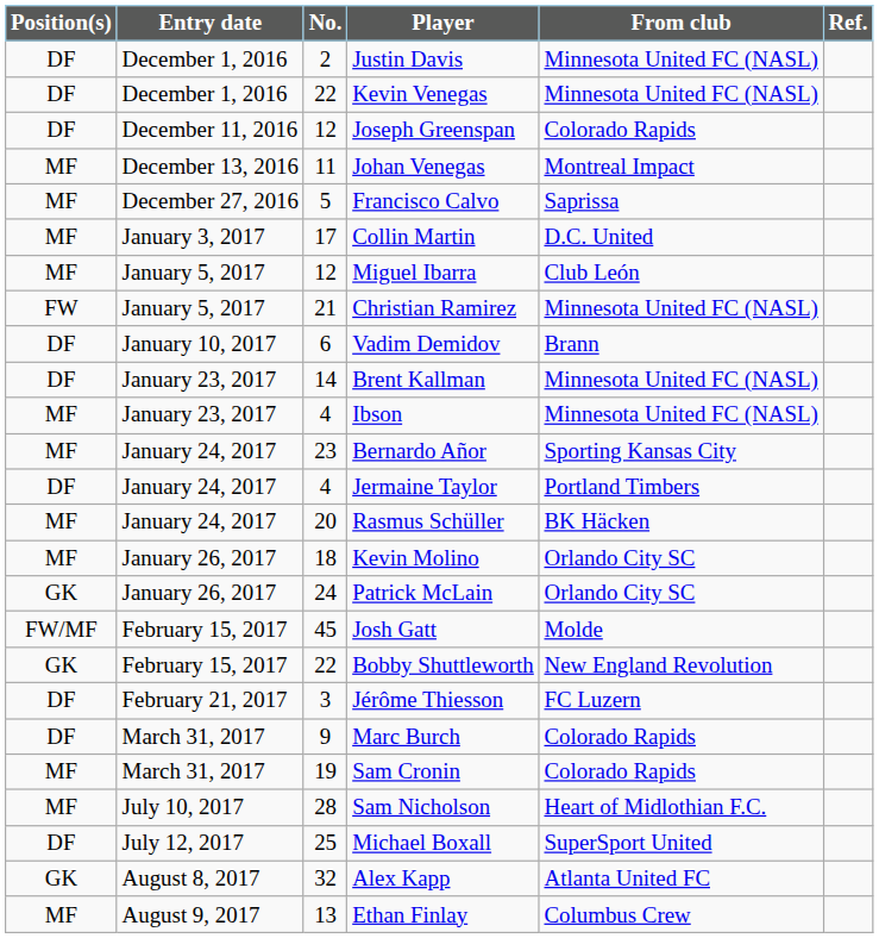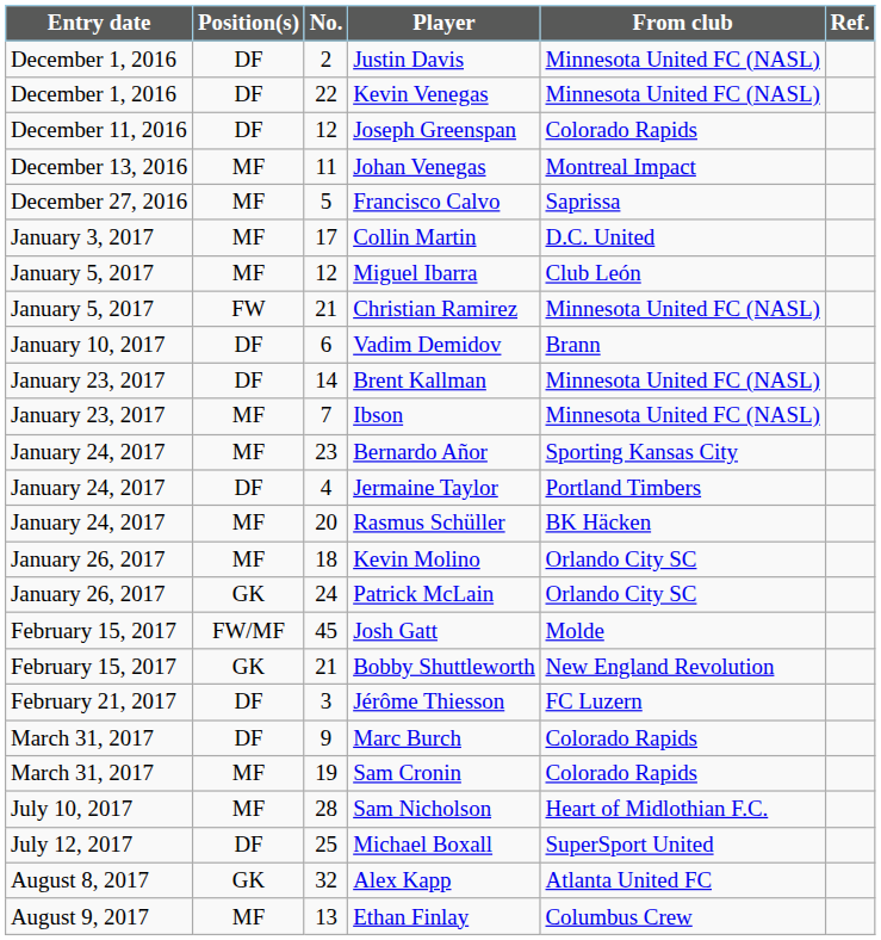 <table class="wikitable sortable">
 <tr>
+<th style="background:#585958; color:#FFFFFF; border:1px solid #9BCDE4;"><strong>Entry date</strong></th>
 <th style="background:#585958; color:#FFFFFF; border:1px solid #9BCDE4;"><strong>Position(s)</strong></th>
-<th style="background:#585958; color:#FFFFFF; border:1px solid #9BCDE4;"><strong>Entry date</strong></th>
 <th style="background:#585958; color:#FFFFFF; border:1px solid #9BCDE4;"><strong>No.</strong></th>
 <th style="background:#585958; color:#FFFFFF; border:1px solid #9BCDE4;"><strong>Player</strong></th>
 <th style="background:#585958; color:#FFFFFF; border:1px solid #9BCDE4;"><strong>From club</strong></th>
 <th style="background:#585958; color:#FFFFFF; border:1px solid #9BCDE4;"><strong>Ref.</strong></th>
 </tr>
 <tr>
+<td>December 1, 2016</td>
 <td style="text-align:center;">DF</td>
-<td>December 1, 2016</td>
 <td style="text-align:center;">2</td>
 <td style="text-align:left;"> <a href='#'>Justin Davis</a></td>
 <td style="text-align:left;"> <a href='#'>Minnesota United FC (NASL)</a></td>
 <td></td>
 </tr>
 <tr>
+<td>December 1, 2016</td>
 <td style="text-align:center;">DF</td>
-<td>December 1, 2016</td>
 <td style="text-align:center;">22</td>
 <td style="text-align:left;"> <a href='#'>Kevin Venegas</a></td>
 <td style="text-align:left;"> <a href='#'>Minnesota United FC (NASL)</a></td>
 <td></td>
 </tr>
 <tr>
+<td>December 11, 2016</td>
 <td style="text-align:center;">DF</td>
-<td>December 11, 2016</td>
 <td style="text-align:center;">12</td>
 <td style="text-align:left;"> <a href='#'>Joseph Greenspan</a></td>
 <td style="text-align:left;"> <a href='#'>Colorado Rapids</a></td>
 <td></td>
 </tr>
 <tr>
+<td>December 13, 2016</td>
 <td style="text-align:center;">MF</td>
-<td>December 13, 2016</td>
 <td style="text-align:center;">11</td>
 <td style="text-align:left;"> <a href='#'>Johan Venegas</a></td>
 <td style="text-align:left;"> <a href='#'>Montreal Impact</a></td>
 <td></td>
 </tr>
 <tr>
+<td>December 27, 2016</td>
 <td style="text-align:center;">MF</td>
-<td>December 27, 2016</td>
 <td style="text-align:center;">5</td>
 <td style="text-align:left;"> <a href='#'>Francisco Calvo</a></td>
 <td style="text-align:left;"> <a href='#'>Saprissa</a></td>
 <td></td>
 </tr>
 <tr>
+<td>January 3, 2017</td>
 <td style="text-align:center;">MF</td>
-<td>January 3, 2017</td>
 <td style="text-align:center;">17</td>
 <td style="text-align:left;"> <a href='#'>Collin Martin</a></td>
 <td style="text-align:left;"> <a href='#'>D.C. United</a></td>
 <td></td>
 </tr>
 <tr>
+<td>January 5, 2017</td>
 <td style="text-align:center;">MF</td>
-<td>January 5, 2017</td>
 <td style="text-align:center;">12</td>
 <td style="text-align:left;"> <a href='#'>Miguel Ibarra</a></td>
 <td style="text-align:left;"> <a href='#'>Club León</a></td>
 <td></td>
 </tr>
 <tr>
+<td>January 5, 2017</td>
 <td style="text-align:center;">FW</td>
-<td>January 5, 2017</td>
 <td style="text-align:center;">21</td>
 <td style="text-align:left;"> <a href='#'>Christian Ramirez</a></td>
 <td style="text-align:left;"> <a href='#'>Minnesota United FC (NASL)</a></td>
 <td></td>
 </tr>
 <tr>
+<td>January 10, 2017</td>
 <td style="text-align:center;">DF</td>
-<td>January 10, 2017</td>
 <td style="text-align:center;">6</td>
 <td style="text-align:left;"> <a href='#'>Vadim Demidov</a></td>
 <td style="text-align:left;"> <a href='#'>Brann</a></td>
 <td></td>
 </tr>
 <tr>
+<td>January 23, 2017</td>
 <td style="text-align:center;">DF</td>
-<td>January 23, 2017</td>
 <td style="text-align:center;">14</td>
 <td style="text-align:left;"> <a href='#'>Brent Kallman</a></td>
 <td style="text-align:left;"> <a href='#'>Minnesota United FC (NASL)</a></td>
 <td></td>
 </tr>
 <tr>
+<td>January 23, 2017</td>
 <td style="text-align:center;">MF</td>
-<td>January 23, 2017</td>
-<td style="text-align:center;">4</td>
+<td style="text-align:center;">7</td>
 <td style="text-align:left;"> <a href='#'>Ibson</a></td>
 <td style="text-align:left;"> <a href='#'>Minnesota United FC (NASL)</a></td>
 <td></td>
 </tr>
 <tr>
+<td>January 24, 2017</td>
 <td style="text-align:center;">MF</td>
-<td>January 24, 2017</td>
 <td style="text-align:center;">23</td>
 <td style="text-align:left;"> <a href='#'>Bernardo Añor</a></td>
 <td style="text-align:left;"> <a href='#'>Sporting Kansas City</a></td>
 <td></td>
 </tr>
 <tr>
+<td>January 24, 2017</td>
 <td style="text-align:center;">DF</td>
-<td>January 24, 2017</td>
 <td style="text-align:center;">4</td>
 <td style="text-align:left;"> <a href='#'>Jermaine Taylor</a></td>
 <td style="text-align:left;"> <a href='#'>Portland Timbers</a></td>
 <td></td>
 </tr>
 <tr>
+<td>January 24, 2017</td>
 <td style="text-align:center;">MF</td>
-<td>January 24, 2017</td>
 <td style="text-align:center;">20</td>
 <td style="text-align:left;"> <a href='#'>Rasmus Schüller</a></td>
 <td style="text-align:left;"> <a href='#'>BK Häcken</a></td>
 <td></td>
 </tr>
 <tr>
+<td>January 26, 2017</td>
 <td style="text-align:center;">MF</td>
-<td>January 26, 2017</td>
 <td style="text-align:center;">18</td>
 <td style="text-align:left;"> <a href='#'>Kevin Molino</a></td>
 <td style="text-align:left;"> <a href='#'>Orlando City SC</a></td>
 <td></td>
 </tr>
 <tr>
+<td>January 26, 2017</td>
 <td style="text-align:center;">GK</td>
-<td>January 26, 2017</td>
 <td style="text-align:center;">24</td>
 <td style="text-align:left;"> <a href='#'>Patrick McLain</a></td>
 <td style="text-align:left;"> <a href='#'>Orlando City SC</a></td>
 <td></td>
 </tr>
 <tr>
+<td>February 15, 2017</td>
 <td style="text-align:center;">FW/MF</td>
-<td>February 15, 2017</td>
 <td style="text-align:center;">45</td>
 <td style="text-align:left;"> <a href='#'>Josh Gatt</a></td>
 <td style="text-align:left;"> <a href='#'>Molde</a></td>
 <td></td>
 </tr>
 <tr>
+<td>February 15, 2017</td>
 <td style="text-align:center;">GK</td>
-<td>February 15, 2017</td>
-<td style="text-align:center;">22</td>
+<td style="text-align:center;">21</td>
 <td style="text-align:left;"> <a href='#'>Bobby Shuttleworth</a></td>
 <td style="text-align:left;"> <a href='#'>New England Revolution</a></td>
 <td></td>
 </tr>
 <tr>
+<td>February 21, 2017</td>
 <td style="text-align:center;">DF</td>
-<td>February 21, 2017</td>
 <td style="text-align:center;">3</td>
 <td style="text-align:left;"> <a href='#'>Jérôme Thiesson</a></td>
 <td style="text-align:left;"> <a href='#'>FC Luzern</a></td>
 <td></td>
 </tr>
 <tr>
+<td>March 31, 2017</td>
 <td style="text-align:center;">DF</td>
-<td>March 31, 2017</td>
 <td style="text-align:center;">9</td>
 <td style="text-align:left;"> <a href='#'>Marc Burch</a></td>
 <td style="text-align:left;"> <a href='#'>Colorado Rapids</a></td>
 <td></td>
 </tr>
 <tr>
+<td>March 31, 2017</td>
 <td style="text-align:center;">MF</td>
-<td>March 31, 2017</td>
 <td style="text-align:center;">19</td>
 <td style="text-align:left;"> <a href='#'>Sam Cronin</a></td>
 <td style="text-align:left;"> <a href='#'>Colorado Rapids</a></td>
 <td></td>
 </tr>
 <tr>
+<td>July 10, 2017</td>
 <td style="text-align:center;">MF</td>
-<td>July 10, 2017</td>
 <td style="text-align:center;">28</td>
 <td style="text-align:left;"> <a href='#'>Sam Nicholson</a></td>
 <td style="text-align:left;"> <a href='#'>Heart of Midlothian F.C.</a></td>
 <td></td>
 </tr>
 <tr>
+<td>July 12, 2017</td>
 <td style="text-align:center;">DF</td>
-<td>July 12, 2017</td>
 <td style="text-align:center;">25</td>
 <td style="text-align:left;"> <a href='#'>Michael Boxall</a></td>
 <td style="text-align:left;"> <a href='#'>SuperSport United</a></td>
 <td></td>
 </tr>
 <tr>
+<td>August 8, 2017</td>
 <td style="text-align:center;">GK</td>
-<td>August 8, 2017</td>
 <td style="text-align:center;">32</td>
 <td style="text-align:left;"> <a href='#'>Alex Kapp</a></td>
 <td style="text-align:left;"> <a href='#'>Atlanta United FC</a></td>
 <td></td>
 </tr>
 <tr>
+<td>August 9, 2017</td>
 <td style="text-align:center;">MF</td>
-<td>August 9, 2017</td>
 <td style="text-align:center;">13</td>
 <td style="text-align:left;"> <a href='#'>Ethan Finlay</a></td>
 <td style="text-align:left;"> <a href='#'>Columbus Crew</a></td>
 <td></td>
 </tr>
 </table>
